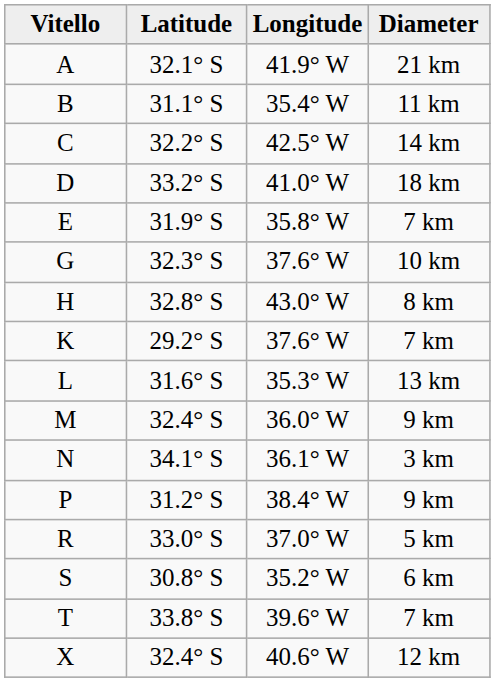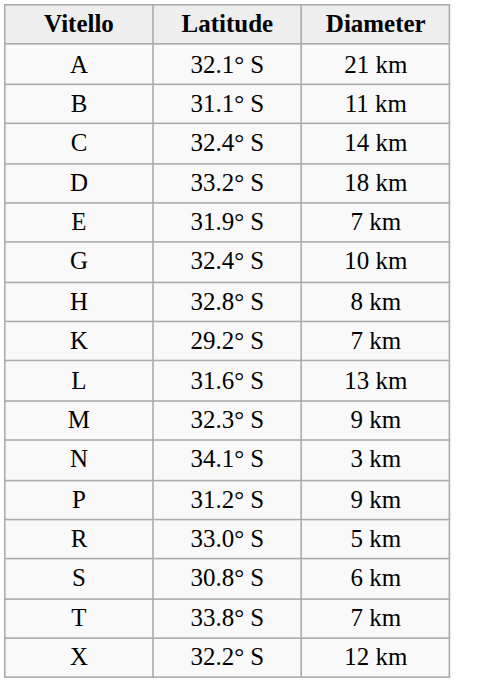 <table class="wikitable">
 <tr>
 <th width="25%" style="background:#eeeeee;">Vitello</th>
 <th width="25%" style="background:#eeeeee;">Latitude</th>
-<th width="25%" style="background:#eeeeee;">Longitude</th>
 <th width="25%" style="background:#eeeeee;">Diameter</th>
 </tr>
 <tr>
 <td align="center">A</td>
 <td align="center">32.1° S</td>
-<td align="center">41.9° W</td>
 <td align="center">21 km</td>
 </tr>
 <tr>
 <td align="center">B</td>
 <td align="center">31.1° S</td>
-<td align="center">35.4° W</td>
 <td align="center">11 km</td>
 </tr>
 <tr>
 <td align="center">C</td>
-<td align="center">32.2° S</td>
-<td align="center">42.5° W</td>
+<td align="center">32.4° S</td>
 <td align="center">14 km</td>
 </tr>
 <tr>
 <td align="center">D</td>
 <td align="center">33.2° S</td>
-<td align="center">41.0° W</td>
 <td align="center">18 km</td>
 </tr>
 <tr>
 <td align="center">E</td>
 <td align="center">31.9° S</td>
-<td align="center">35.8° W</td>
 <td align="center">7 km</td>
 </tr>
 <tr>
 <td align="center">G</td>
-<td align="center">32.3° S</td>
-<td align="center">37.6° W</td>
+<td align="center">32.4° S</td>
 <td align="center">10 km</td>
 </tr>
 <tr>
 <td align="center">H</td>
 <td align="center">32.8° S</td>
-<td align="center">43.0° W</td>
 <td align="center">8 km</td>
 </tr>
 <tr>
 <td align="center">K</td>
 <td align="center">29.2° S</td>
-<td align="center">37.6° W</td>
 <td align="center">7 km</td>
 </tr>
 <tr>
 <td align="center">L</td>
 <td align="center">31.6° S</td>
-<td align="center">35.3° W</td>
 <td align="center">13 km</td>
 </tr>
 <tr>
 <td align="center">M</td>
-<td align="center">32.4° S</td>
-<td align="center">36.0° W</td>
+<td align="center">32.3° S</td>
 <td align="center">9 km</td>
 </tr>
 <tr>
 <td align="center">N</td>
 <td align="center">34.1° S</td>
-<td align="center">36.1° W</td>
 <td align="center">3 km</td>
 </tr>
 <tr>
 <td align="center">P</td>
 <td align="center">31.2° S</td>
-<td align="center">38.4° W</td>
 <td align="center">9 km</td>
 </tr>
 <tr>
 <td align="center">R</td>
 <td align="center">33.0° S</td>
-<td align="center">37.0° W</td>
 <td align="center">5 km</td>
 </tr>
 <tr>
 <td align="center">S</td>
 <td align="center">30.8° S</td>
-<td align="center">35.2° W</td>
 <td align="center">6 km</td>
 </tr>
 <tr>
 <td align="center">T</td>
 <td align="center">33.8° S</td>
-<td align="center">39.6° W</td>
 <td align="center">7 km</td>
 </tr>
 <tr>
 <td align="center">X</td>
-<td align="center">32.4° S</td>
-<td align="center">40.6° W</td>
+<td align="center">32.2° S</td>
 <td align="center">12 km</td>
 </tr>
 </table>
